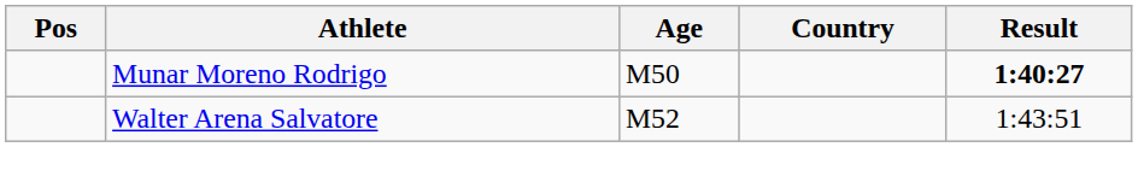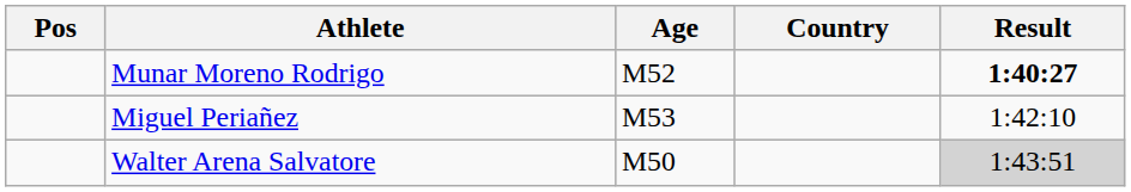 <table class="wikitable"  style="text-align:center; width:50%;">
 <tr>
 <th>Pos</th>
 <th>Athlete</th>
 <th>Age</th>
 <th>Country</th>
 <th>Result</th>
 </tr>
 <tr>
 <td align=center></td>
 <td align=left><a href='#'>Munar Moreno Rodrigo</a></td>
-<td align=left>M50</td>
+<td align=left>M52</td>
 <td align=left></td>
 <td><strong>1:40:27</strong></td>
 </tr>
 <tr>
 <td align=center></td>
+<td align=left><a href='#'>Miguel Periañez</a></td>
+<td align=left>M53</td>
+<td align=left></td>
+<td>1:42:10</td>
+</tr>
+<tr>
+<td align=center></td>
 <td align=left><a href='#'>Walter Arena Salvatore</a></td>
-<td align=left>M52</td>
+<td align=left>M50</td>
 <td align=left></td>
-<td>1:43:51</td>
+<td style="background: lightgrey;">1:43:51</td>
 </tr>
 </table>
